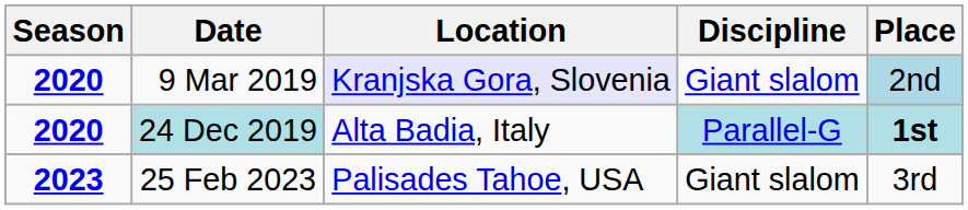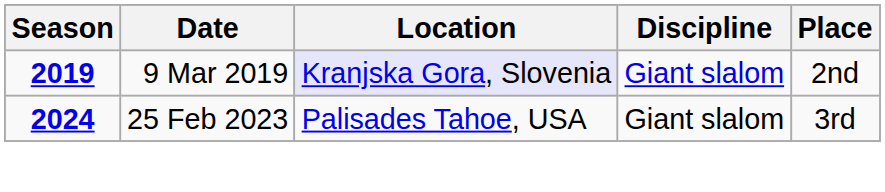 <table class="wikitable" style="text-align:center; font-size:95%;">
 <tr>
 <th>Season</th>
 <th>Date</th>
 <th>Location</th>
 <th>Discipline</th>
 <th>Place</th>
 </tr>
 <tr>
-<td><strong><a href='#'>2020</a></strong></td>
+<td><strong><a href='#'>2019</a></strong></td>
 <td align="right">9 Mar 2019</td>
 <td align=left style="background: lavender;"> <a href='#'>Kranjska Gora</a>, Slovenia</td>
 <td><a href='#'>Giant slalom</a></td>
-<td style="background: lightblue;">2nd</td>
+<td>2nd</td>
 </tr>
 <tr>
-<td><strong><a href='#'>2020</a></strong></td>
-<td align=right bgcolor="#BOEOE6">24 Dec 2019</td>
-<td align=left> <a href='#'>Alta Badia</a>, Italy</td>
-<td bgcolor="#BOEOE6"><a href='#'>Parallel-G</a></td>
-<td bgcolor="#BOEOE6"><strong>1st</strong></td>
-</tr>
-<tr>
-<td><strong><a href='#'>2023</a></strong></td>
+<td><strong><a href='#'>2024</a></strong></td>
 <td>25 Feb 2023</td>
 <td align=left> <a href='#'>Palisades Tahoe</a>, USA</td>
 <td>Giant slalom</td>
 <td>3rd</td>
 </tr>
 </table>
